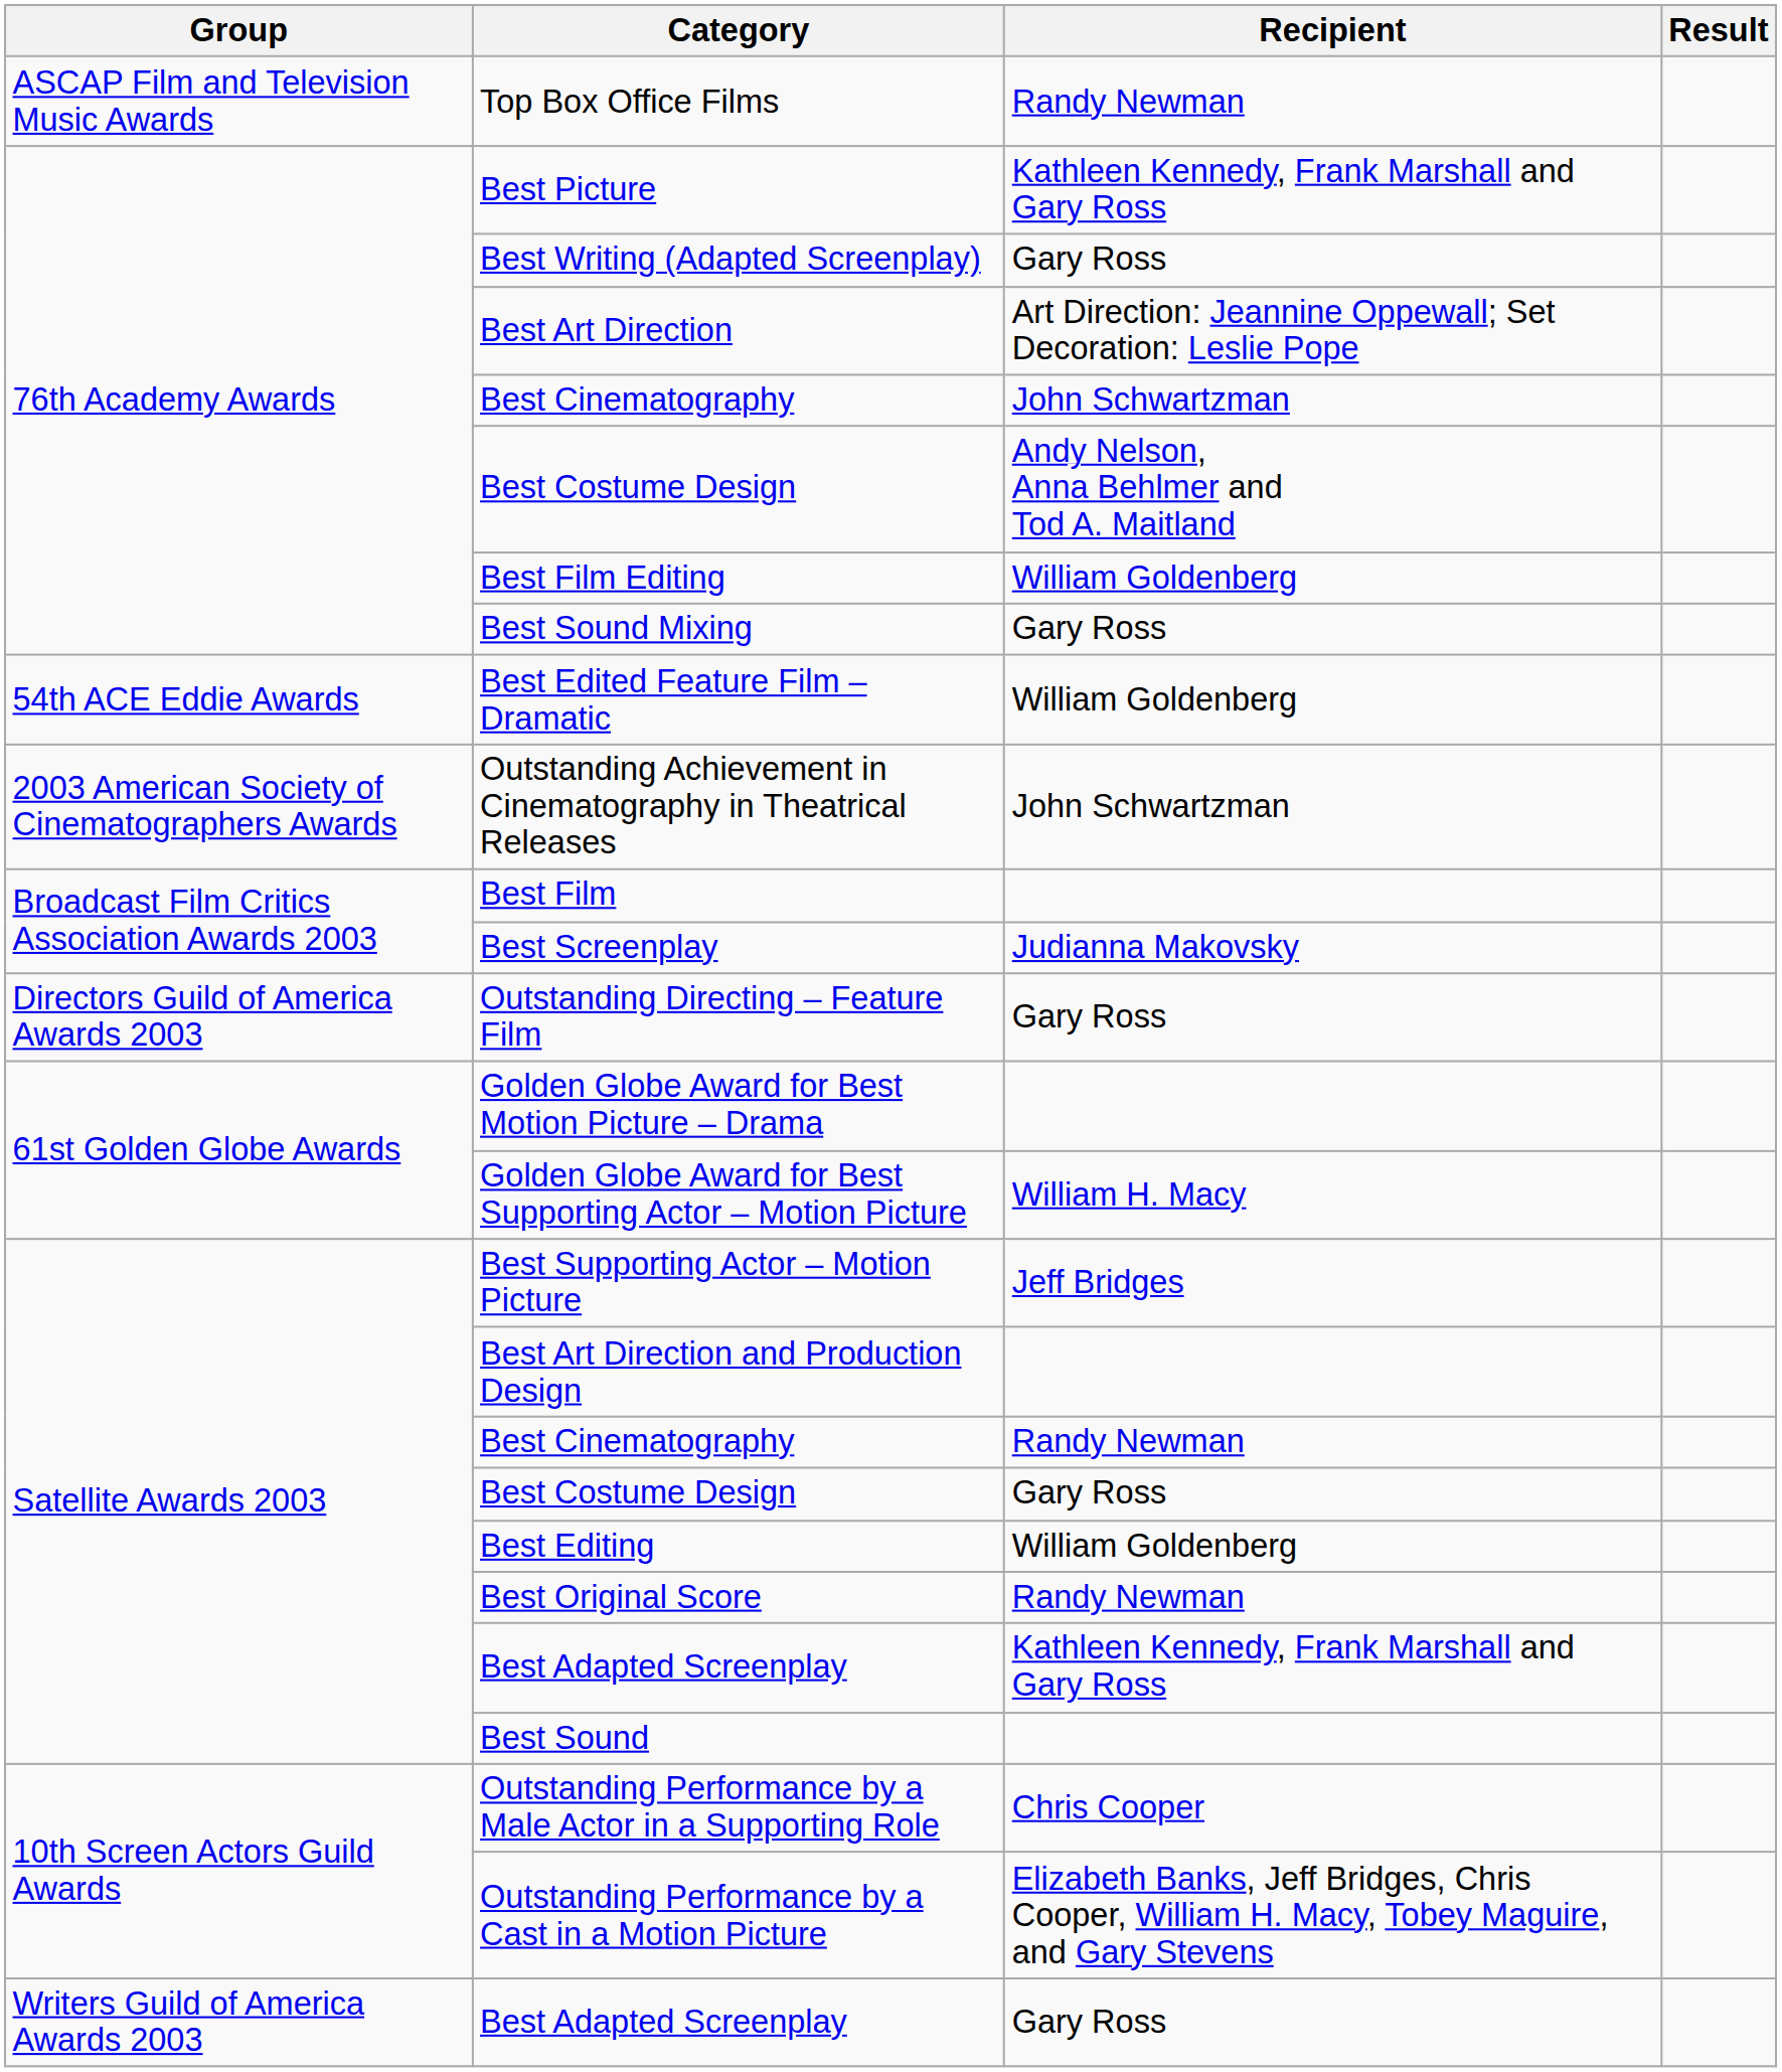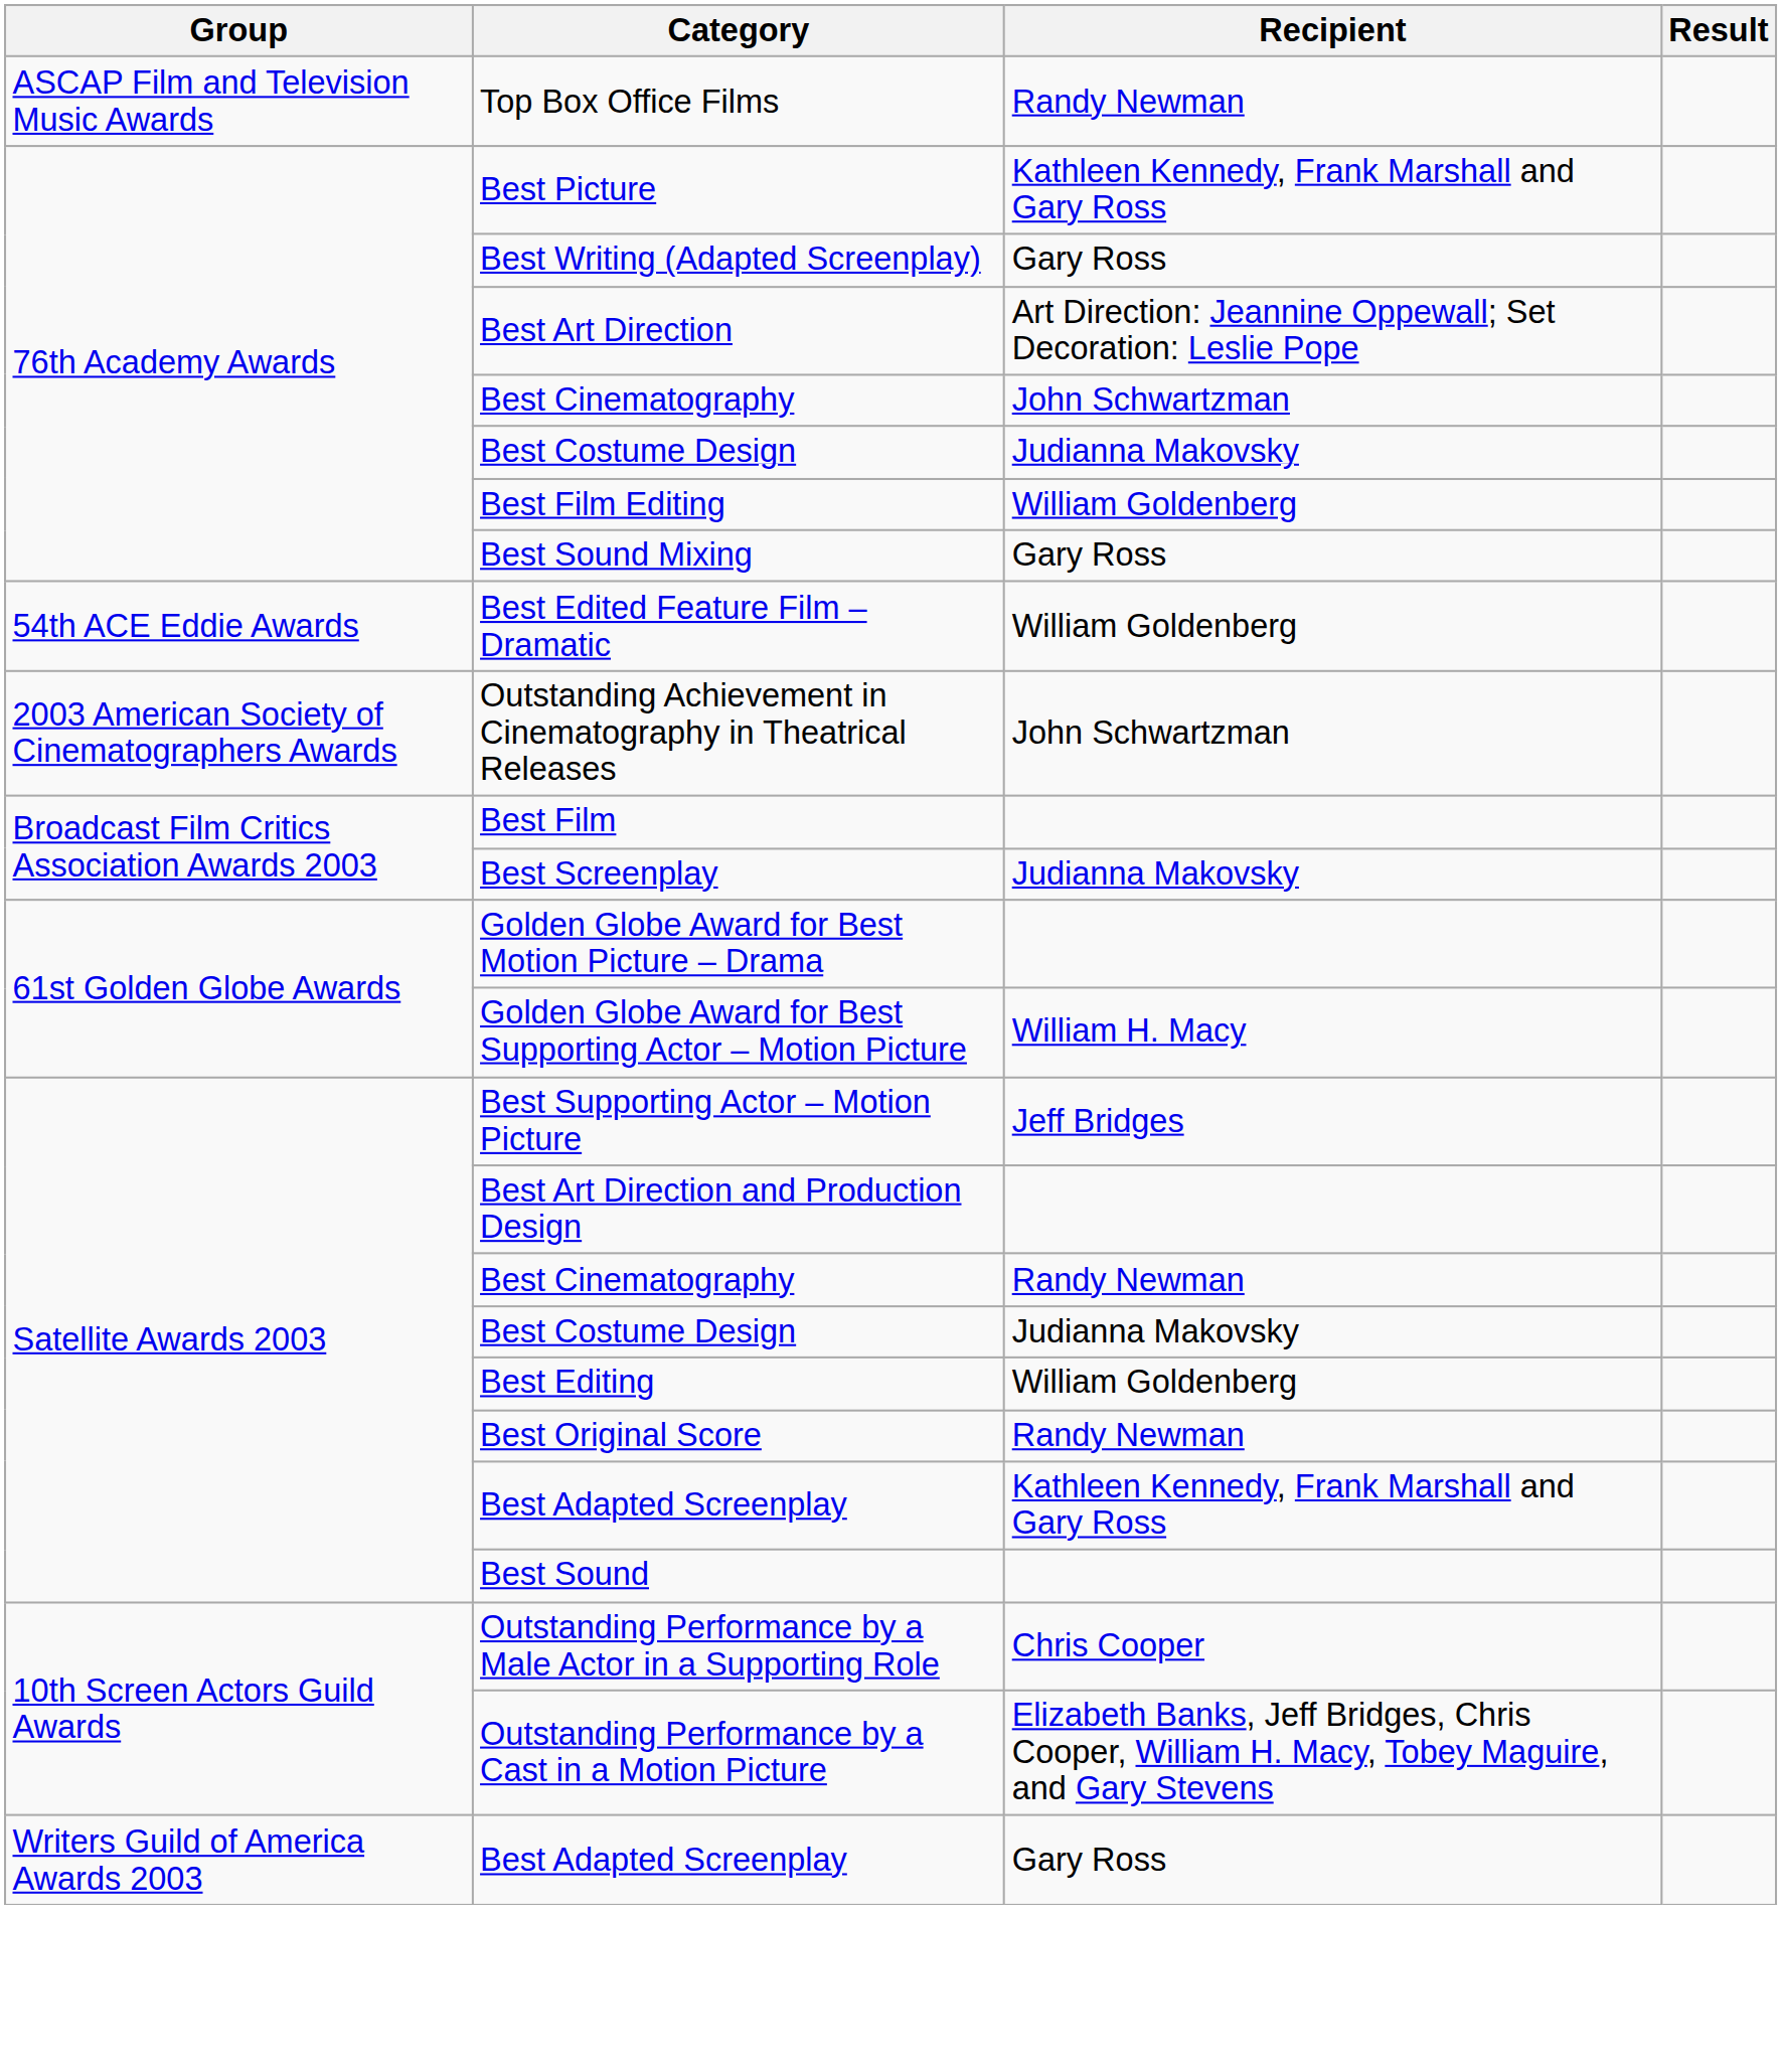 <table class="wikitable sortable plainrowheaders">
 <tr>
 <th>Group</th>
 <th>Category</th>
 <th>Recipient</th>
 <th>Result</th>
 </tr>
 <tr>
 <td><a href='#'>ASCAP Film and Television Music Awards</a></td>
 <td>Top Box Office Films</td>
 <td><a href='#'>Randy Newman</a></td>
 <td></td>
 </tr>
 <tr>
 <td rowspan="7"><a href='#'>76th Academy Awards</a></td>
 <td><a href='#'>Best Picture</a></td>
 <td><a href='#'>Kathleen Kennedy</a>, <a href='#'>Frank Marshall</a> and <a href='#'>Gary Ross</a></td>
 <td></td>
 </tr>
 <tr>
 <td><a href='#'>Best Writing (Adapted Screenplay)</a></td>
 <td>Gary Ross</td>
 <td></td>
 </tr>
 <tr>
 <td><a href='#'>Best Art Direction</a></td>
 <td>Art Direction: <a href='#'>Jeannine Oppewall</a>; Set Decoration: <a href='#'>Leslie Pope</a></td>
 <td></td>
 </tr>
 <tr>
 <td><a href='#'>Best Cinematography</a></td>
 <td><a href='#'>John Schwartzman</a></td>
 <td></td>
 </tr>
 <tr>
 <td><a href='#'>Best Costume Design</a></td>
-<td><a href='#'>Andy Nelson</a>,<br><a href='#'>Anna Behlmer</a> and<br><a href='#'>Tod A. Maitland</a></td>
+<td><a href='#'>Judianna Makovsky</a></td>
 <td></td>
 </tr>
 <tr>
 <td><a href='#'>Best Film Editing</a></td>
 <td><a href='#'>William Goldenberg</a></td>
 <td></td>
 </tr>
 <tr>
 <td><a href='#'>Best Sound Mixing</a></td>
 <td>Gary Ross</td>
 <td></td>
 </tr>
 <tr>
 <td><a href='#'>54th ACE Eddie Awards</a></td>
 <td><a href='#'>Best Edited Feature Film – Dramatic</a></td>
 <td>William Goldenberg</td>
 <td></td>
 </tr>
 <tr>
 <td><a href='#'>2003 American Society of Cinematographers Awards</a></td>
 <td>Outstanding Achievement in Cinematography in Theatrical Releases</td>
 <td>John Schwartzman</td>
 <td></td>
 </tr>
 <tr>
 <td rowspan="2"><a href='#'>Broadcast Film Critics Association Awards 2003</a></td>
 <td><a href='#'>Best Film</a></td>
 <td></td>
 <td></td>
 </tr>
 <tr>
 <td><a href='#'>Best Screenplay</a></td>
 <td><a href='#'>Judianna Makovsky</a></td>
 <td></td>
 </tr>
 <tr>
-<td><a href='#'>Directors Guild of America Awards 2003</a></td>
-<td><a href='#'>Outstanding Directing – Feature Film</a></td>
-<td>Gary Ross</td>
-<td></td>
-</tr>
-<tr>
 <td rowspan="2"><a href='#'>61st Golden Globe Awards</a></td>
 <td><a href='#'>Golden Globe Award for Best Motion Picture – Drama</a></td>
 <td></td>
 <td></td>
 </tr>
 <tr>
 <td><a href='#'>Golden Globe Award for Best Supporting Actor – Motion Picture</a></td>
 <td><a href='#'>William H. Macy</a></td>
 <td></td>
 </tr>
 <tr>
 <td rowspan="8"><a href='#'>Satellite Awards 2003</a></td>
 <td><a href='#'>Best Supporting Actor – Motion Picture</a></td>
 <td><a href='#'>Jeff Bridges</a></td>
 <td></td>
 </tr>
 <tr>
 <td><a href='#'>Best Art Direction and Production Design</a></td>
 <td></td>
 <td></td>
 </tr>
 <tr>
 <td><a href='#'>Best Cinematography</a></td>
 <td><a href='#'>Randy Newman</a></td>
 <td></td>
 </tr>
 <tr>
 <td><a href='#'>Best Costume Design</a></td>
-<td>Gary Ross</td>
+<td>Judianna Makovsky</td>
 <td></td>
 </tr>
 <tr>
 <td><a href='#'>Best Editing</a></td>
 <td>William Goldenberg</td>
 <td></td>
 </tr>
 <tr>
 <td><a href='#'>Best Original Score</a></td>
 <td><a href='#'>Randy Newman</a></td>
 <td></td>
 </tr>
 <tr>
 <td><a href='#'>Best Adapted Screenplay</a></td>
 <td><a href='#'>Kathleen Kennedy</a>, <a href='#'>Frank Marshall</a> and <a href='#'>Gary Ross</a></td>
 <td></td>
 </tr>
 <tr>
 <td><a href='#'>Best Sound</a></td>
 <td></td>
 <td></td>
 </tr>
 <tr>
 <td rowspan="2"><a href='#'>10th Screen Actors Guild Awards</a></td>
 <td><a href='#'>Outstanding Performance by a Male Actor in a Supporting Role</a></td>
 <td><a href='#'>Chris Cooper</a></td>
 <td></td>
 </tr>
 <tr>
 <td><a href='#'>Outstanding Performance by a Cast in a Motion Picture</a></td>
 <td><a href='#'>Elizabeth Banks</a>, Jeff Bridges, Chris Cooper, <a href='#'>William H. Macy</a>, <a href='#'>Tobey Maguire</a>, and <a href='#'>Gary Stevens</a></td>
 <td></td>
 </tr>
 <tr>
 <td><a href='#'>Writers Guild of America Awards 2003</a></td>
 <td><a href='#'>Best Adapted Screenplay</a></td>
 <td>Gary Ross</td>
 <td></td>
 </tr>
 </table>
